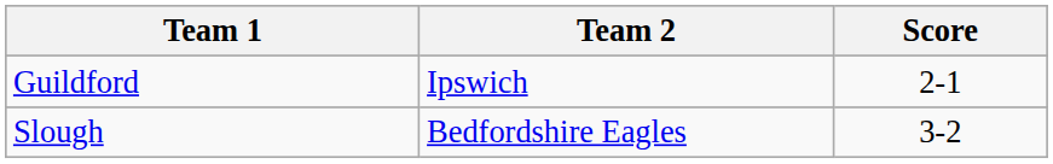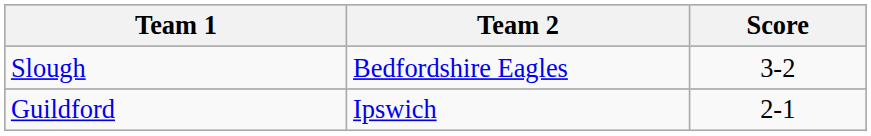 <table class="wikitable" style="font-size: 100%">
 <tr>
 <th width=200>Team 1</th>
 <th width=200>Team 2</th>
 <th width=100>Score</th>
 </tr>
 <tr>
+<td><a href='#'>Slough</a></td>
+<td><a href='#'>Bedfordshire Eagles</a></td>
+<td align=center>3-2</td>
+</tr>
+<tr>
 <td><a href='#'>Guildford</a></td>
 <td><a href='#'>Ipswich</a></td>
 <td align=center>2-1</td>
 </tr>
-<tr>
-<td><a href='#'>Slough</a></td>
-<td><a href='#'>Bedfordshire Eagles</a></td>
-<td align=center>3-2</td>
-</tr>
 </table>
